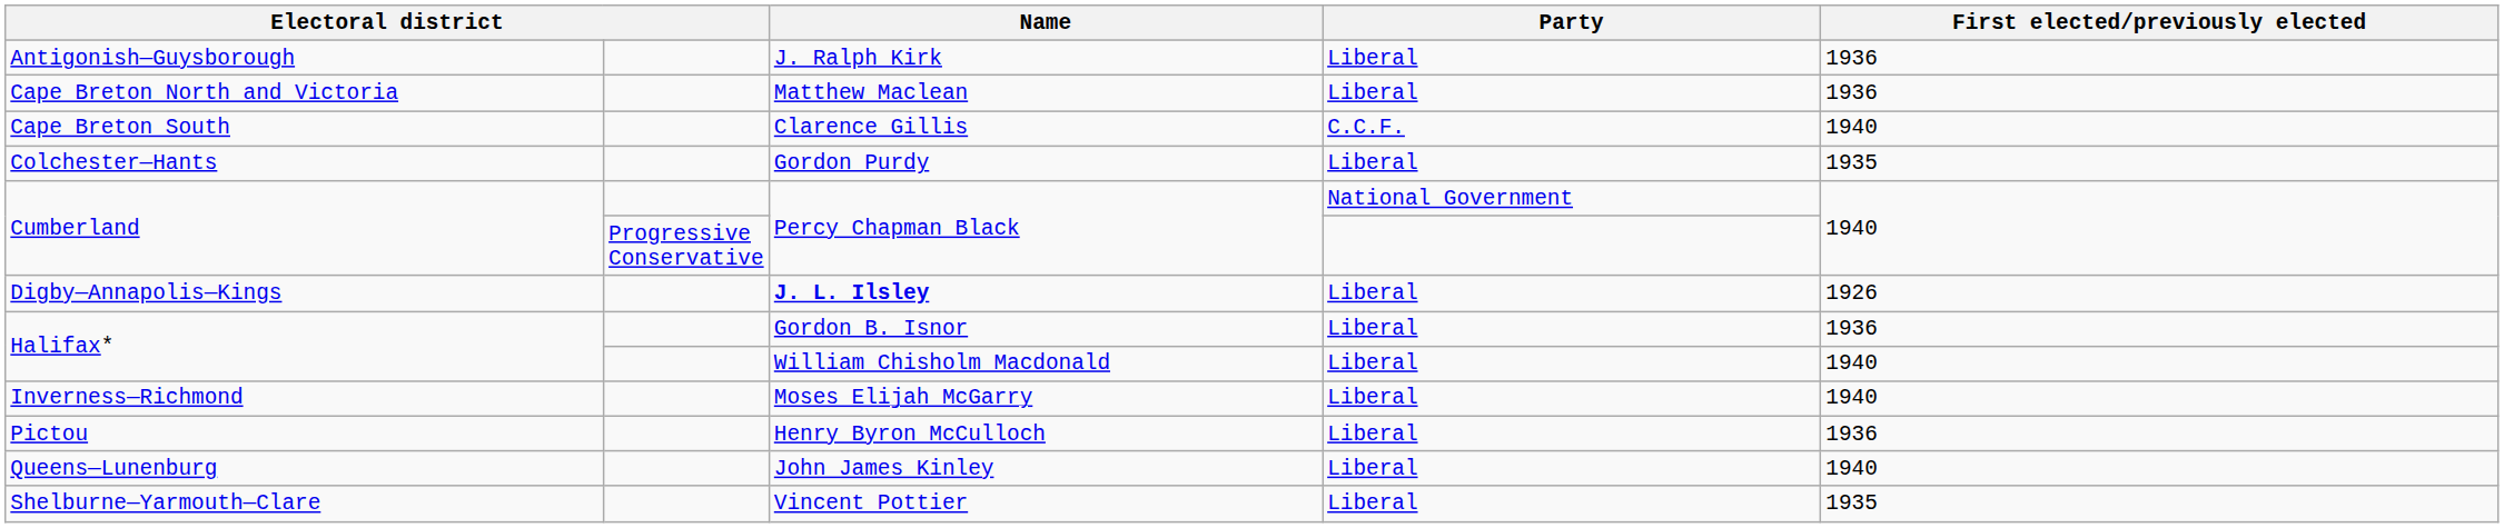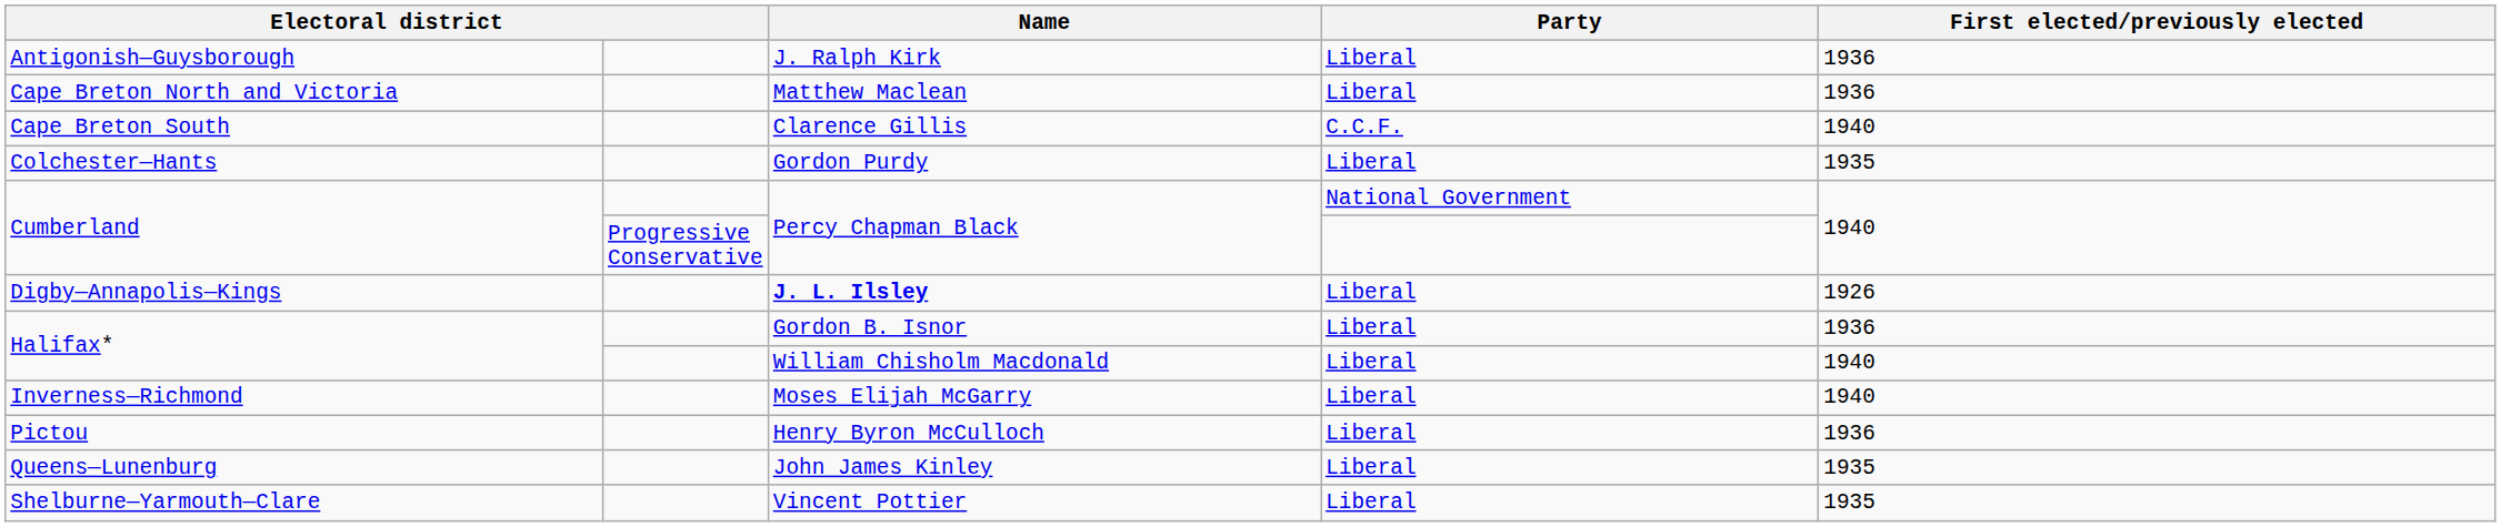 <table class="wikitable" width=95%>
 <tr>
 <th colspan=2 width=25%>Electoral district</th>
 <th>Name</th>
 <th width=20%>Party</th>
 <th>First elected/previously elected</th>
 </tr>
 <tr>
 <td width=24%><a href='#'>Antigonish—Guysborough</a></td>
 <td></td>
 <td><a href='#'>J. Ralph Kirk</a></td>
 <td><a href='#'>Liberal</a></td>
 <td>1936</td>
 </tr>
 <tr>
 <td><a href='#'>Cape Breton North and Victoria</a></td>
 <td></td>
 <td><a href='#'>Matthew Maclean</a></td>
 <td><a href='#'>Liberal</a></td>
 <td>1936</td>
 </tr>
 <tr>
 <td><a href='#'>Cape Breton South</a></td>
 <td></td>
 <td><a href='#'>Clarence Gillis</a></td>
 <td><a href='#'>C.C.F.</a></td>
 <td>1940</td>
 </tr>
 <tr>
 <td><a href='#'>Colchester—Hants</a></td>
 <td></td>
 <td><a href='#'>Gordon Purdy</a></td>
 <td><a href='#'>Liberal</a></td>
 <td>1935</td>
 </tr>
 <tr>
 <td rowspan=2><a href='#'>Cumberland</a></td>
 <td></td>
 <td rowspan=2><a href='#'>Percy Chapman Black</a></td>
 <td><a href='#'>National Government</a></td>
 <td rowspan=2>1940</td>
 </tr>
 <tr>
 <td><a href='#'>Progressive Conservative</a></td>
 </tr>
 <tr>
 <td><a href='#'>Digby—Annapolis—Kings</a></td>
 <td></td>
 <td><strong><a href='#'>J. L. Ilsley</a></strong></td>
 <td><a href='#'>Liberal</a></td>
 <td>1926</td>
 </tr>
 <tr>
 <td rowspan=2><a href='#'>Halifax</a>*</td>
 <td></td>
 <td><a href='#'>Gordon B. Isnor</a></td>
 <td><a href='#'>Liberal</a></td>
 <td>1936</td>
 </tr>
 <tr>
 <td></td>
 <td><a href='#'>William Chisholm Macdonald</a> </td>
 <td><a href='#'>Liberal</a></td>
 <td>1940</td>
 </tr>
 <tr>
 <td><a href='#'>Inverness—Richmond</a></td>
 <td></td>
 <td><a href='#'>Moses Elijah McGarry</a></td>
 <td><a href='#'>Liberal</a></td>
 <td>1940</td>
 </tr>
 <tr>
 <td><a href='#'>Pictou</a></td>
 <td></td>
 <td><a href='#'>Henry Byron McCulloch</a></td>
 <td><a href='#'>Liberal</a></td>
 <td>1936</td>
 </tr>
 <tr>
 <td><a href='#'>Queens—Lunenburg</a></td>
 <td></td>
 <td><a href='#'>John James Kinley</a></td>
 <td><a href='#'>Liberal</a></td>
-<td>1940</td>
+<td>1935</td>
 </tr>
 <tr>
 <td><a href='#'>Shelburne—Yarmouth—Clare</a></td>
 <td></td>
 <td><a href='#'>Vincent Pottier</a></td>
 <td><a href='#'>Liberal</a></td>
 <td>1935</td>
 </tr>
 </table>
